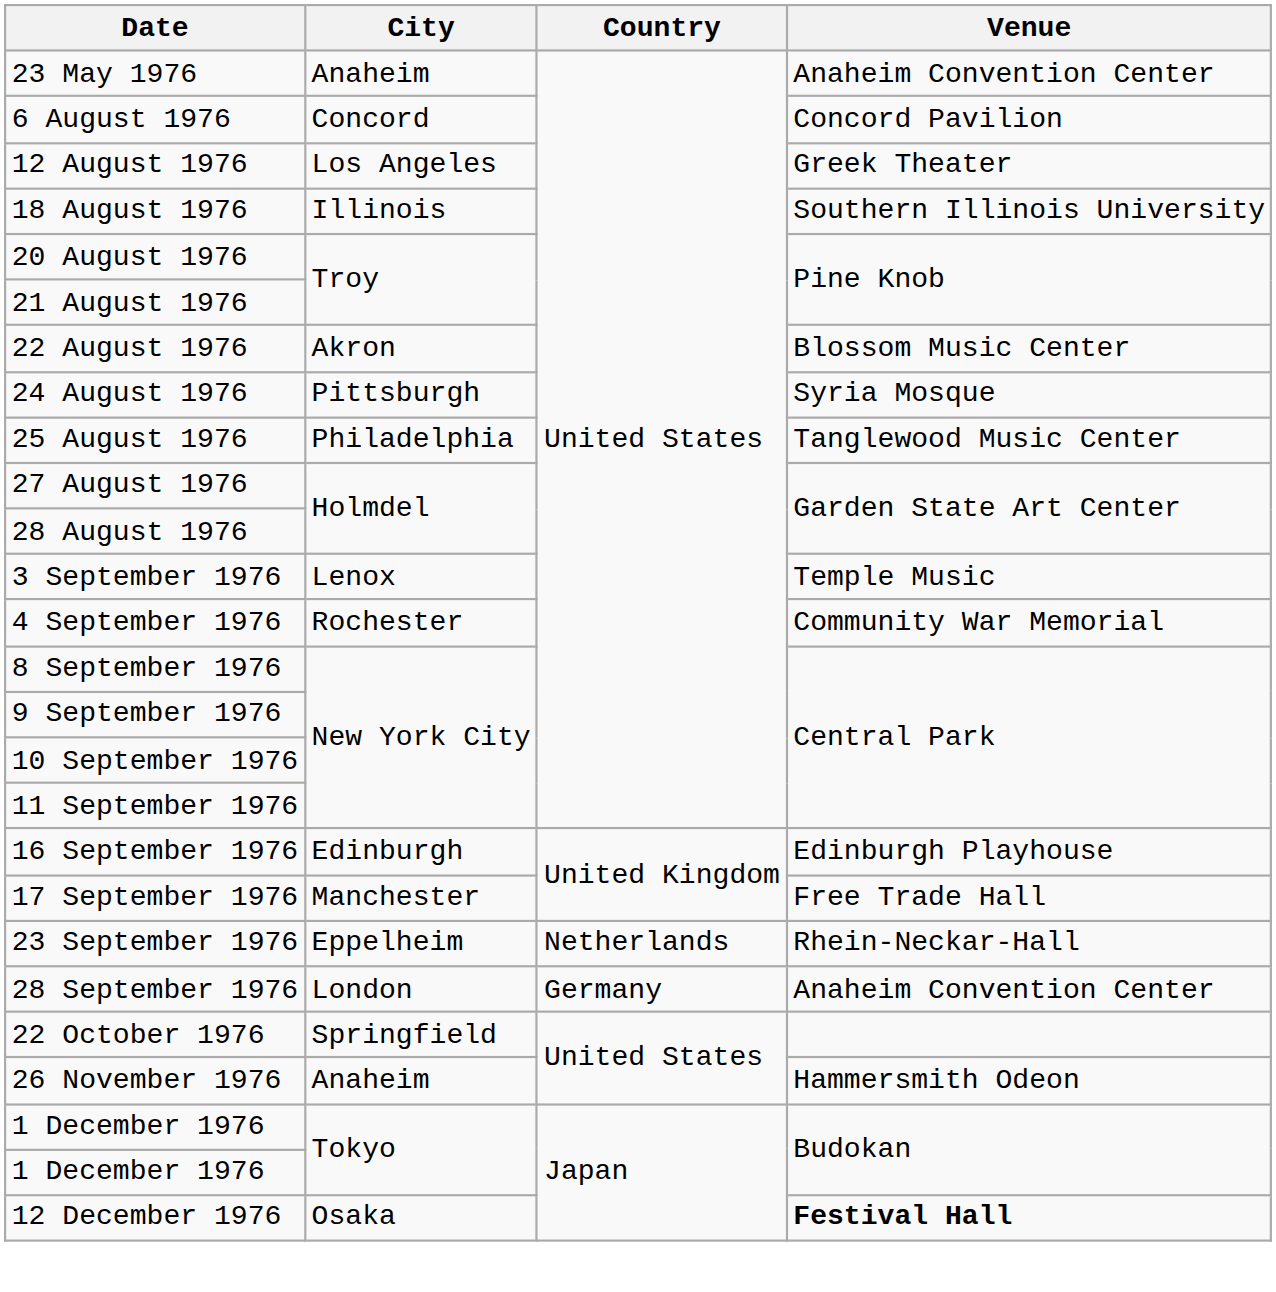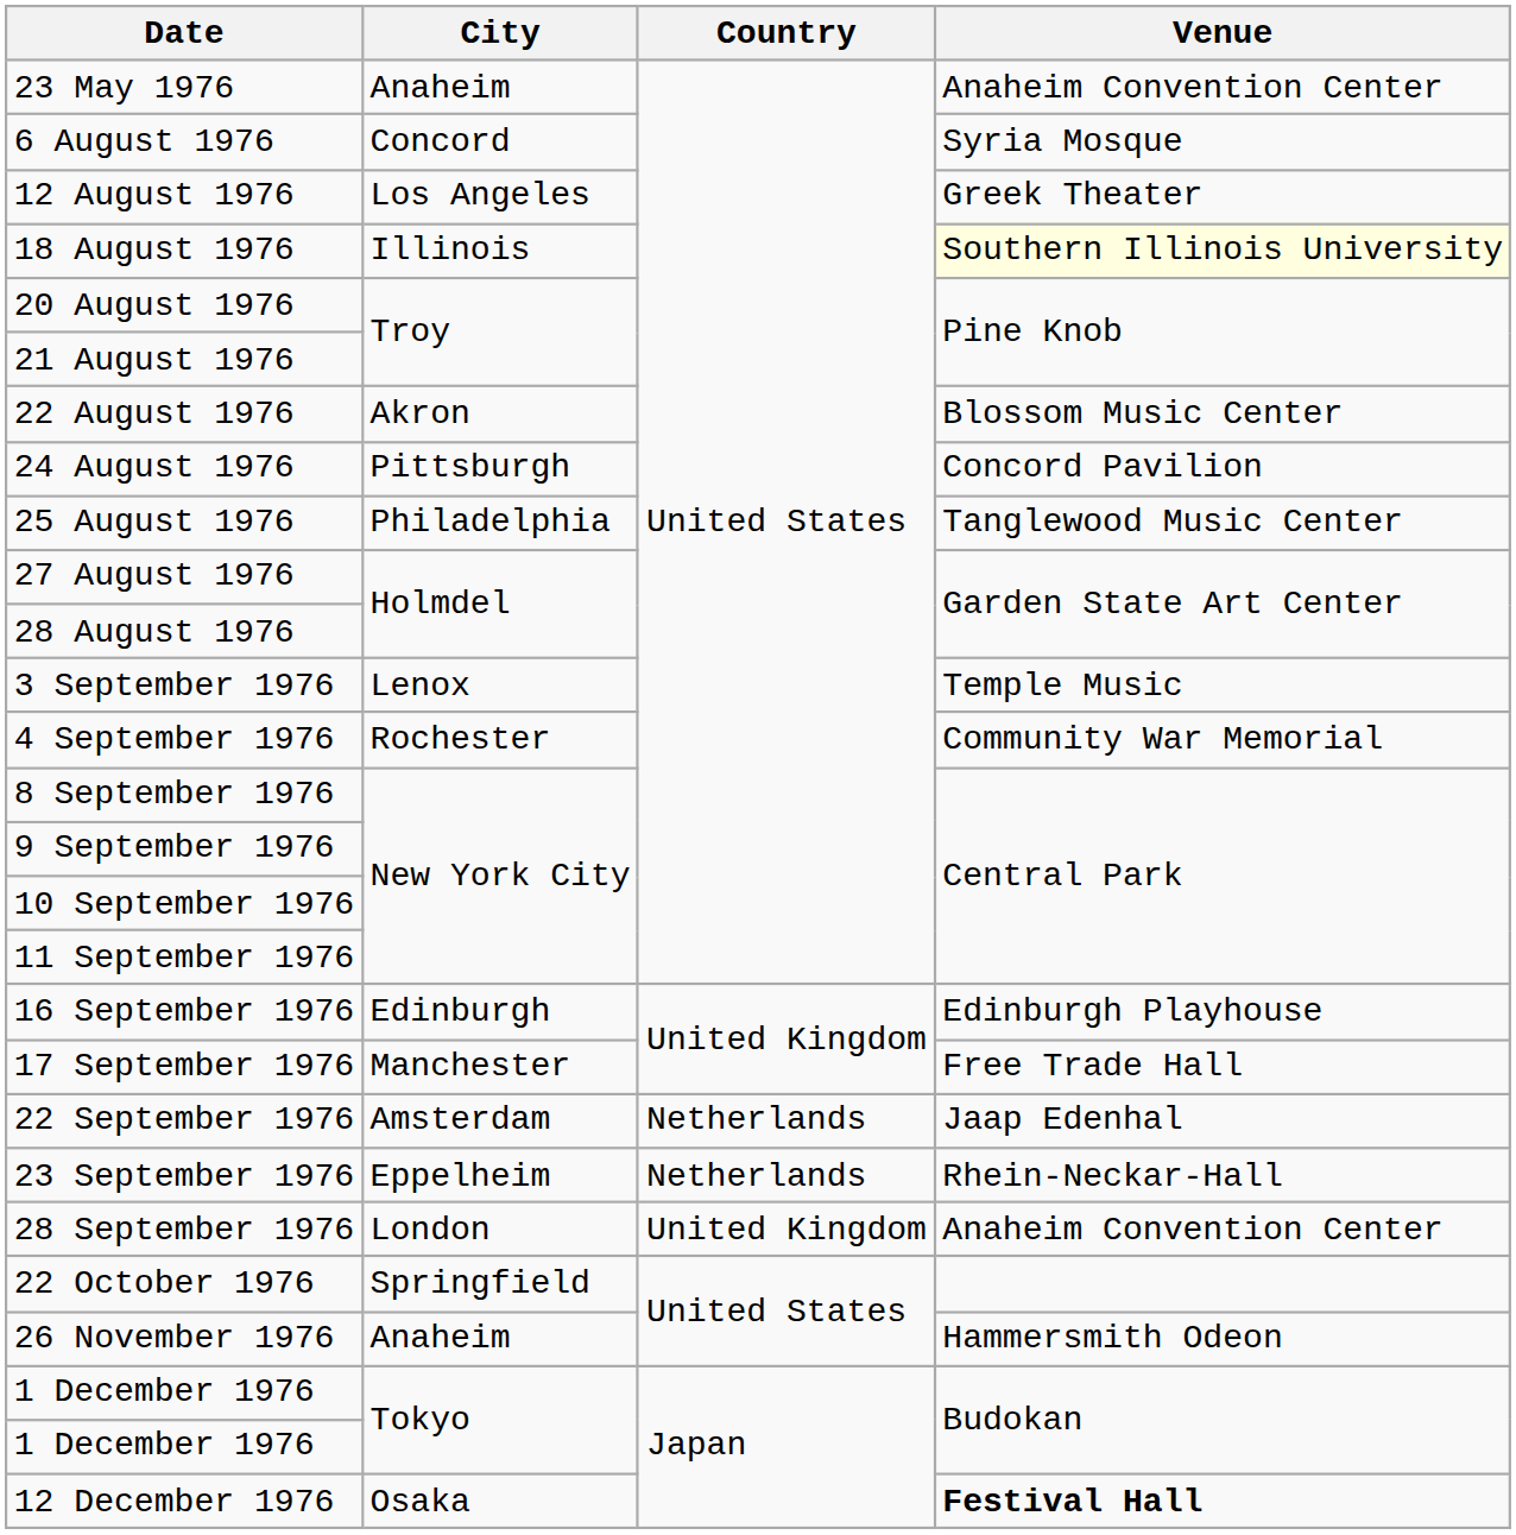 <table class="wikitable">
 <tr>
 <th>Date</th>
 <th>City</th>
 <th>Country</th>
 <th>Venue</th>
 </tr>
 <tr>
 <td>23 May 1976</td>
 <td>Anaheim</td>
 <td rowspan="17">United States</td>
 <td>Anaheim Convention Center</td>
 </tr>
 <tr>
 <td>6 August 1976</td>
 <td>Concord</td>
-<td>Concord Pavilion</td>
+<td>Syria Mosque</td>
 </tr>
 <tr>
 <td>12 August 1976</td>
 <td>Los Angeles</td>
 <td>Greek Theater</td>
 </tr>
 <tr>
 <td>18 August 1976</td>
 <td>Illinois</td>
-<td>Southern Illinois University</td>
+<td style="background: lightyellow;">Southern Illinois University</td>
 </tr>
 <tr>
 <td>20 August 1976</td>
 <td rowspan="2">Troy</td>
 <td rowspan="2">Pine Knob</td>
 </tr>
 <tr>
 <td>21 August 1976</td>
 </tr>
 <tr>
 <td>22 August 1976</td>
 <td>Akron</td>
 <td>Blossom Music Center</td>
 </tr>
 <tr>
 <td>24 August 1976</td>
 <td>Pittsburgh</td>
-<td>Syria Mosque</td>
+<td>Concord Pavilion</td>
 </tr>
 <tr>
 <td>25 August 1976</td>
 <td>Philadelphia</td>
 <td>Tanglewood Music Center</td>
 </tr>
 <tr>
 <td>27 August 1976</td>
 <td rowspan="2">Holmdel</td>
 <td rowspan="2">Garden State Art Center</td>
 </tr>
 <tr>
 <td>28 August 1976</td>
 </tr>
 <tr>
 <td>3 September 1976</td>
 <td>Lenox</td>
 <td>Temple Music</td>
 </tr>
 <tr>
 <td>4 September 1976</td>
 <td>Rochester</td>
 <td>Community War Memorial</td>
 </tr>
 <tr>
 <td>8 September 1976</td>
 <td rowspan="4">New York City</td>
 <td rowspan="4">Central Park</td>
 </tr>
 <tr>
 <td>9 September 1976</td>
 </tr>
 <tr>
 <td>10 September 1976</td>
 </tr>
 <tr>
 <td>11 September 1976</td>
 </tr>
 <tr>
 <td>16 September 1976</td>
 <td>Edinburgh</td>
 <td rowspan="2">United Kingdom</td>
 <td>Edinburgh Playhouse</td>
 </tr>
 <tr>
 <td>17 September 1976</td>
 <td>Manchester</td>
 <td>Free Trade Hall</td>
 </tr>
 <tr>
+<td>22 September 1976</td>
+<td>Amsterdam</td>
+<td>Netherlands</td>
+<td>Jaap Edenhal</td>
+</tr>
+<tr>
 <td>23 September 1976</td>
 <td>Eppelheim</td>
 <td>Netherlands</td>
 <td>Rhein-Neckar-Hall</td>
 </tr>
 <tr>
 <td>28 September 1976</td>
 <td>London</td>
-<td>Germany</td>
+<td>United Kingdom</td>
 <td>Anaheim Convention Center</td>
 </tr>
 <tr>
 <td>22 October 1976</td>
 <td>Springfield</td>
 <td rowspan="2">United States</td>
 <td></td>
 </tr>
 <tr>
 <td>26 November 1976</td>
 <td>Anaheim</td>
 <td>Hammersmith Odeon</td>
 </tr>
 <tr>
 <td>1 December 1976</td>
 <td rowspan="2">Tokyo</td>
 <td rowspan="3">Japan</td>
 <td rowspan="2">Budokan</td>
 </tr>
 <tr>
 <td>1 December 1976</td>
 </tr>
 <tr>
 <td>12 December 1976</td>
 <td>Osaka</td>
 <td><strong>Festival Hall</strong></td>
 </tr>
 </table>
